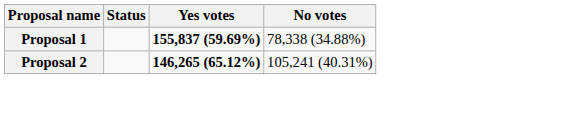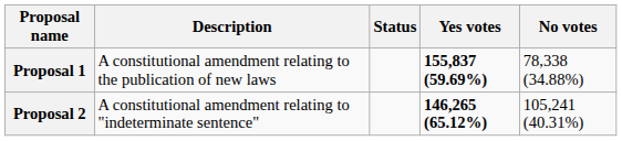 <table class="wikitable sortable plainrowheaders">
 <tr>
 <th scope="col">Proposal name</th>
+<th class="unsortable" scope="col">Description</th>
 <th scope="col">Status</th>
 <th scope="col">Yes votes</th>
 <th scope="col">No votes</th>
 </tr>
 <tr>
 <th scope="row">Proposal 1</th>
+<td>A constitutional amendment relating to the publication of new laws</td>
 <td></td>
 <td><strong>155,837 (59.69%)</strong></td>
 <td>78,338 (34.88%)</td>
 </tr>
 <tr>
 <th scope="row">Proposal 2</th>
+<td>A constitutional amendment relating to "indeterminate sentence"</td>
 <td></td>
 <td><strong>146,265 (65.12%)</strong></td>
 <td>105,241 (40.31%)</td>
 </tr>
 </table>
